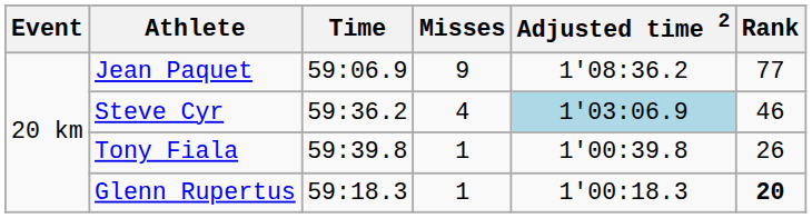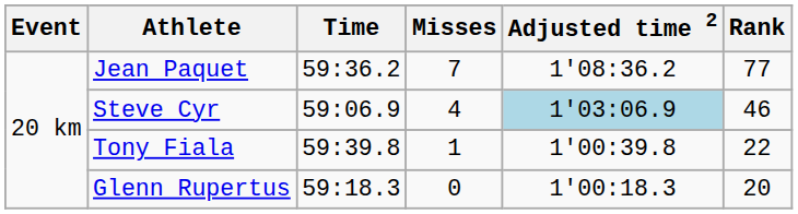 <table class="wikitable" style="font-size:90%">
 <tr>
 <th>Event</th>
 <th>Athlete</th>
 <th>Time</th>
 <th>Misses</th>
 <th>Adjusted time <sup>2</sup></th>
 <th>Rank</th>
 </tr>
 <tr>
 <td rowspan="4">20 km</td>
 <td><a href='#'>Jean Paquet</a></td>
-<td align="center">59:06.9</td>
-<td align="center">9</td>
+<td align="center">59:36.2</td>
+<td align="center">7</td>
 <td align="center">1'08:36.2</td>
 <td align="center">77</td>
 </tr>
 <tr>
 <td><a href='#'>Steve Cyr</a></td>
-<td align="center">59:36.2</td>
+<td align="center">59:06.9</td>
 <td align="center">4</td>
 <td align="center" style="background: lightblue;">1'03:06.9</td>
 <td align="center">46</td>
 </tr>
 <tr>
 <td><a href='#'>Tony Fiala</a></td>
 <td align="center">59:39.8</td>
 <td align="center">1</td>
 <td align="center">1'00:39.8</td>
-<td align="center">26</td>
+<td align="center">22</td>
 </tr>
 <tr>
 <td><a href='#'>Glenn Rupertus</a></td>
 <td align="center">59:18.3</td>
-<td align="center">1</td>
+<td align="center">0</td>
 <td align="center">1'00:18.3</td>
-<td align="center"><strong>20</strong></td>
+<td align="center">20</td>
 </tr>
 </table>
